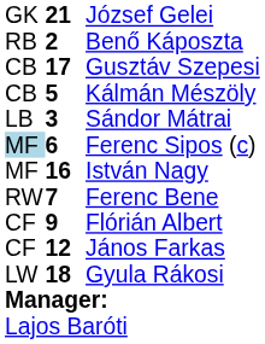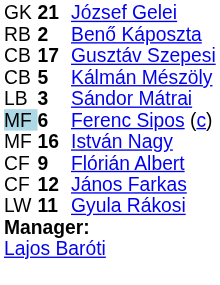 <table style="font-size: 90%" cellspacing="0" cellpadding="0" align="center">
 <tr>
 <th width="25"></th>
 <th width="25"></th>
 </tr>
 <tr>
 <td>GK</td>
 <td><strong>21</strong></td>
 <td><a href='#'>József Gelei</a></td>
 </tr>
 <tr>
 <td>RB</td>
 <td><strong>2</strong></td>
 <td><a href='#'>Benő Káposzta</a></td>
 </tr>
 <tr>
 <td>CB</td>
 <td><strong>17</strong></td>
 <td><a href='#'>Gusztáv Szepesi</a></td>
 </tr>
 <tr>
 <td>CB</td>
 <td><strong>5</strong></td>
 <td><a href='#'>Kálmán Mészöly</a></td>
 </tr>
 <tr>
 <td>LB</td>
 <td><strong>3</strong></td>
 <td><a href='#'>Sándor Mátrai</a></td>
 </tr>
 <tr>
 <td style="background: lightblue;">MF</td>
 <td><strong>6</strong></td>
 <td><a href='#'>Ferenc Sipos</a> (<a href='#'>c</a>)</td>
 </tr>
 <tr>
 <td>MF</td>
 <td><strong>16</strong></td>
 <td><a href='#'>István Nagy</a></td>
 </tr>
 <tr>
-<td>RW</td>
-<td><strong>7</strong></td>
-<td><a href='#'>Ferenc Bene</a></td>
-</tr>
-<tr>
 <td>CF</td>
 <td><strong>9</strong></td>
 <td><a href='#'>Flórián Albert</a></td>
 </tr>
 <tr>
 <td>CF</td>
 <td><strong>12</strong></td>
 <td><a href='#'>János Farkas</a></td>
 </tr>
 <tr>
 <td>LW</td>
-<td><strong>18</strong></td>
+<td><strong>11</strong></td>
 <td><a href='#'>Gyula Rákosi</a></td>
 </tr>
 <tr>
 <td colspan=3><strong>Manager:</strong></td>
 </tr>
 <tr>
 <td colspan=3><a href='#'>Lajos Baróti</a></td>
 </tr>
 </table>
